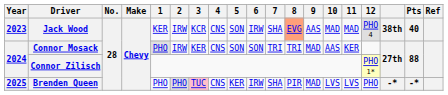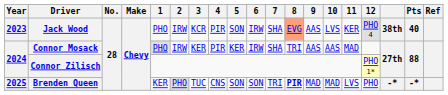 <table class="wikitable" style="text-align:center; font-size:75%">
 <tr>
 <th>Year</th>
 <th>Driver</th>
 <th>No.</th>
 <th>Make</th>
 <th>1</th>
 <th>2</th>
 <th>3</th>
 <th>4</th>
 <th>5</th>
 <th>6</th>
 <th>7</th>
 <th>8</th>
 <th>9</th>
 <th>10</th>
 <th>11</th>
 <th>12</th>
 <th></th>
 <th>Pts</th>
 <th>Ref</th>
 </tr>
 <tr>
 <th><a href='#'>2023</a></th>
 <th><a href='#'>Jack Wood</a></th>
 <th rowspan=4>28</th>
 <th rowspan=4><a href='#'>Chevy</a></th>
-<td><a href='#'>KER</a></td>
+<td><a href='#'>PHO</a></td>
 <td><a href='#'>IRW</a></td>
 <td><a href='#'>KCR</a></td>
-<td><a href='#'>CNS</a></td>
+<td><a href='#'>PIR</a></td>
 <td><a href='#'>SON</a></td>
 <td><a href='#'>IRW</a></td>
 <td><a href='#'>SHA</a></td>
 <td style="background: lightsalmon;"><a href='#'>EVG</a></td>
 <td><a href='#'>AAS</a></td>
-<td><a href='#'>MAD</a></td>
-<td><a href='#'>MAD</a></td>
+<td><a href='#'>LVS</a></td>
+<td><a href='#'>KER</a></td>
 <td style="background:#DFDFDF;"><a href='#'>PHO</a><br><small>4</small></td>
 <th>38th</th>
 <th>40</th>
 <th></th>
 </tr>
 <tr>
 <th rowspan="2"><a href='#'>2024</a></th>
 <th><a href='#'>Connor Mosack</a></th>
 <td style="background:#DFDFDF;"><a href='#'>PHO</a><br></td>
 <td><a href='#'>IRW</a></td>
 <td><a href='#'>KER</a></td>
-<td><a href='#'>CNS</a></td>
-<td><a href='#'>SON</a></td>
-<td><a href='#'>SON</a></td>
+<td><a href='#'>PIR</a></td>
+<td><a href='#'>KER</a></td>
+<td><a href='#'>IRW</a></td>
+<td><a href='#'>SHA</a></td>
 <td><a href='#'>TRI</a></td>
-<td><a href='#'>TRI</a></td>
+<td><a href='#'>AAS</a></td>
+<td><a href='#'>AAS</a></td>
 <td><a href='#'>MAD</a></td>
-<td><a href='#'>AAS</a></td>
-<td><a href='#'>KER</a></td>
 <td></td>
 <th rowspan=2>27th</th>
 <th rowspan=2>88</th>
 <th rowspan=2></th>
 </tr>
 <tr>
 <th><a href='#'>Connor Zilisch</a></th>
 <td colspan="11"></td>
 <td style="background:#FFFFBF;"><a href='#'>PHO</a><br><small>1*</small></td>
 </tr>
 <tr>
 <th><a href='#'>2025</a></th>
 <th><a href='#'>Brenden Queen</a></th>
-<td><a href='#'>PHO</a></td>
+<td><a href='#'>KER</a></td>
 <td style="background:#DFDFDF;"><a href='#'>PHO</a><br></td>
-<td style="background: pink;"><a href='#'>TUC</a></td>
+<td><a href='#'>TUC</a></td>
 <td><a href='#'>CNS</a></td>
-<td><a href='#'>KER</a></td>
-<td><a href='#'>IRW</a></td>
-<td><a href='#'>SHA</a></td>
-<td><a href='#'>PIR</a></td>
+<td><a href='#'>SON</a></td>
+<td><a href='#'>SON</a></td>
+<td><a href='#'>TRI</a></td>
+<td><strong><a href='#'>PIR</a></strong></td>
 <td><a href='#'>MAD</a></td>
-<td><a href='#'>LVS</a></td>
+<td><a href='#'>MAD</a></td>
 <td><a href='#'>LVS</a></td>
 <td><a href='#'>PHO</a></td>
 <th>-*</th>
 <th>-*</th>
 <th></th>
 </tr>
 </table>
